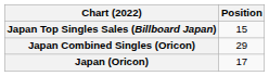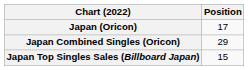 <table class="wikitable plainrowheaders" style="text-align:center">
 <tr>
 <th scope="col">Chart (2022)</th>
 <th scope="col">Position</th>
 </tr>
 <tr>
-<th scope="row">Japan Top Singles Sales (<em>Billboard Japan</em>)</th>
-<td>15</td>
+<th scope="row">Japan (Oricon)</th>
+<td>17</td>
 </tr>
 <tr>
 <th scope="row">Japan Combined Singles (Oricon)</th>
 <td>29</td>
 </tr>
 <tr>
-<th scope="row">Japan (Oricon)</th>
-<td>17</td>
+<th scope="row">Japan Top Singles Sales (<em>Billboard Japan</em>)</th>
+<td>15</td>
 </tr>
 </table>
